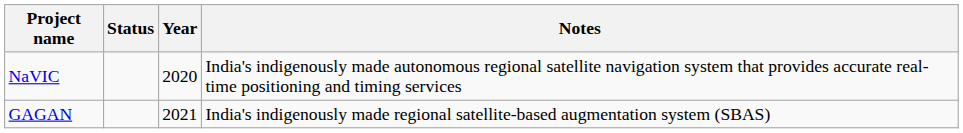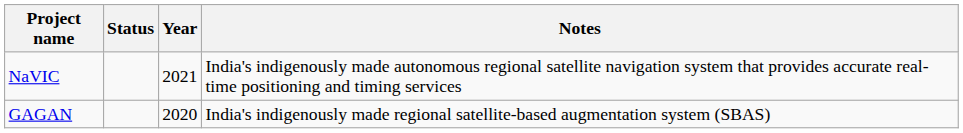 <table class="wikitable sortable">
 <tr>
 <th>Project name</th>
 <th>Status</th>
 <th>Year</th>
 <th>Notes</th>
 </tr>
 <tr>
 <td><a href='#'>NaVIC</a></td>
 <td></td>
-<td>2020</td>
+<td>2021</td>
 <td>India's indigenously made autonomous regional satellite navigation system that provides accurate real-time positioning and timing services</td>
 </tr>
 <tr>
 <td><a href='#'>GAGAN</a></td>
 <td></td>
-<td>2021</td>
+<td>2020</td>
 <td>India's indigenously made regional satellite-based augmentation system (SBAS)</td>
 </tr>
 </table>
